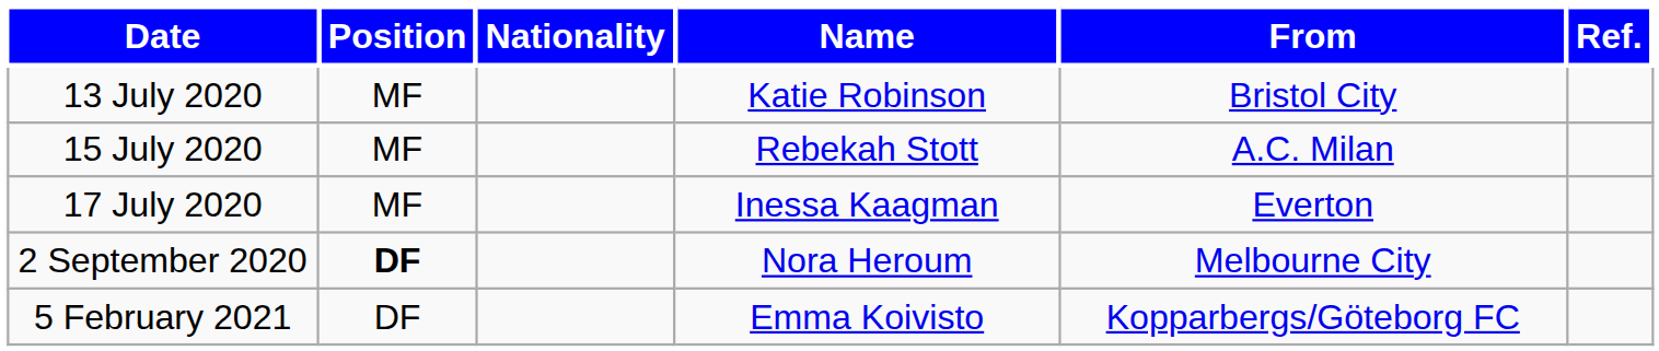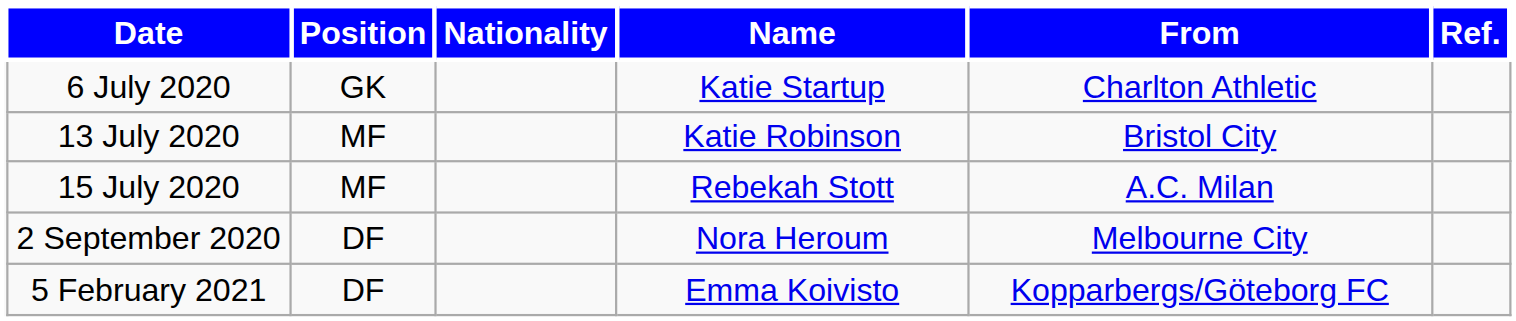 <table class="wikitable" style="text-align:center; font-size:90%; ">
 <tr>
 <th style="background:#0000FF;color:white;border:2px solid #ffffff; width:120px;">Date</th>
 <th style="background:#0000FF;color:white;border:2px solid #ffffff; width:50px;">Position</th>
 <th style="background:#0000FF;color:white;border:2px solid #ffffff; width:50px;">Nationality</th>
 <th style="background:#0000FF;color:white;border:2px solid #ffffff; width:150px;">Name</th>
 <th style="background:#0000FF;color:white;border:2px solid #ffffff; width:200px;">From</th>
 <th style="background:#0000FF;color:white;border:2px solid #ffffff; width:25px;">Ref.</th>
+</tr>
+<tr>
+<td>6 July 2020</td>
+<td>GK</td>
+<td></td>
+<td><a href='#'>Katie Startup</a></td>
+<td> <a href='#'>Charlton Athletic</a></td>
+<td></td>
 </tr>
 <tr>
 <td>13 July 2020</td>
 <td>MF</td>
 <td></td>
 <td><a href='#'>Katie Robinson</a></td>
 <td> <a href='#'>Bristol City</a></td>
 <td></td>
 </tr>
 <tr>
 <td>15 July 2020</td>
 <td>MF</td>
 <td></td>
 <td><a href='#'>Rebekah Stott</a></td>
 <td> <a href='#'>A.C. Milan</a></td>
 <td></td>
 </tr>
 <tr>
-<td>17 July 2020</td>
-<td>MF</td>
-<td></td>
-<td><a href='#'>Inessa Kaagman</a></td>
-<td> <a href='#'>Everton</a></td>
-<td></td>
-</tr>
-<tr>
 <td>2 September 2020</td>
-<td><strong>DF</strong></td>
+<td>DF</td>
 <td></td>
 <td><a href='#'>Nora Heroum</a></td>
 <td> <a href='#'>Melbourne City</a></td>
 <td></td>
 </tr>
 <tr>
 <td>5 February 2021</td>
 <td>DF</td>
 <td></td>
 <td><a href='#'>Emma Koivisto</a></td>
 <td> <a href='#'>Kopparbergs/Göteborg FC</a></td>
 <td></td>
 </tr>
 </table>
